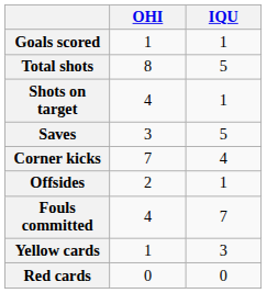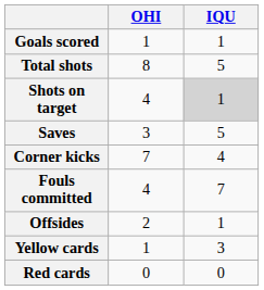 <table class="wikitable plainrowheaders" style="text-align:center">
 <tr>
 <th scope="col" style="width:100px"></th>
 <th scope="col" style="width:70px"><a href='#'>OHI</a></th>
 <th scope="col" style="width:70px"><a href='#'>IQU</a></th>
 </tr>
 <tr>
 <th scope=row>Goals scored</th>
 <td>1</td>
 <td>1</td>
 </tr>
 <tr>
 <th scope=row>Total shots</th>
 <td>8</td>
 <td>5</td>
 </tr>
 <tr>
 <th scope=row>Shots on target</th>
 <td>4</td>
-<td>1</td>
+<td style="background: lightgrey;">1</td>
 </tr>
 <tr>
 <th scope=row>Saves</th>
 <td>3</td>
 <td>5</td>
 </tr>
 <tr>
 <th scope=row>Corner kicks</th>
 <td>7</td>
 <td>4</td>
 </tr>
 <tr>
+<th scope=row>Fouls committed</th>
+<td>4</td>
+<td>7</td>
+</tr>
+<tr>
 <th scope=row>Offsides</th>
 <td>2</td>
 <td>1</td>
-</tr>
-<tr>
-<th scope=row>Fouls committed</th>
-<td>4</td>
-<td>7</td>
 </tr>
 <tr>
 <th scope=row>Yellow cards</th>
 <td>1</td>
 <td>3</td>
 </tr>
 <tr>
 <th scope=row>Red cards</th>
 <td>0</td>
 <td>0</td>
 </tr>
 </table>
